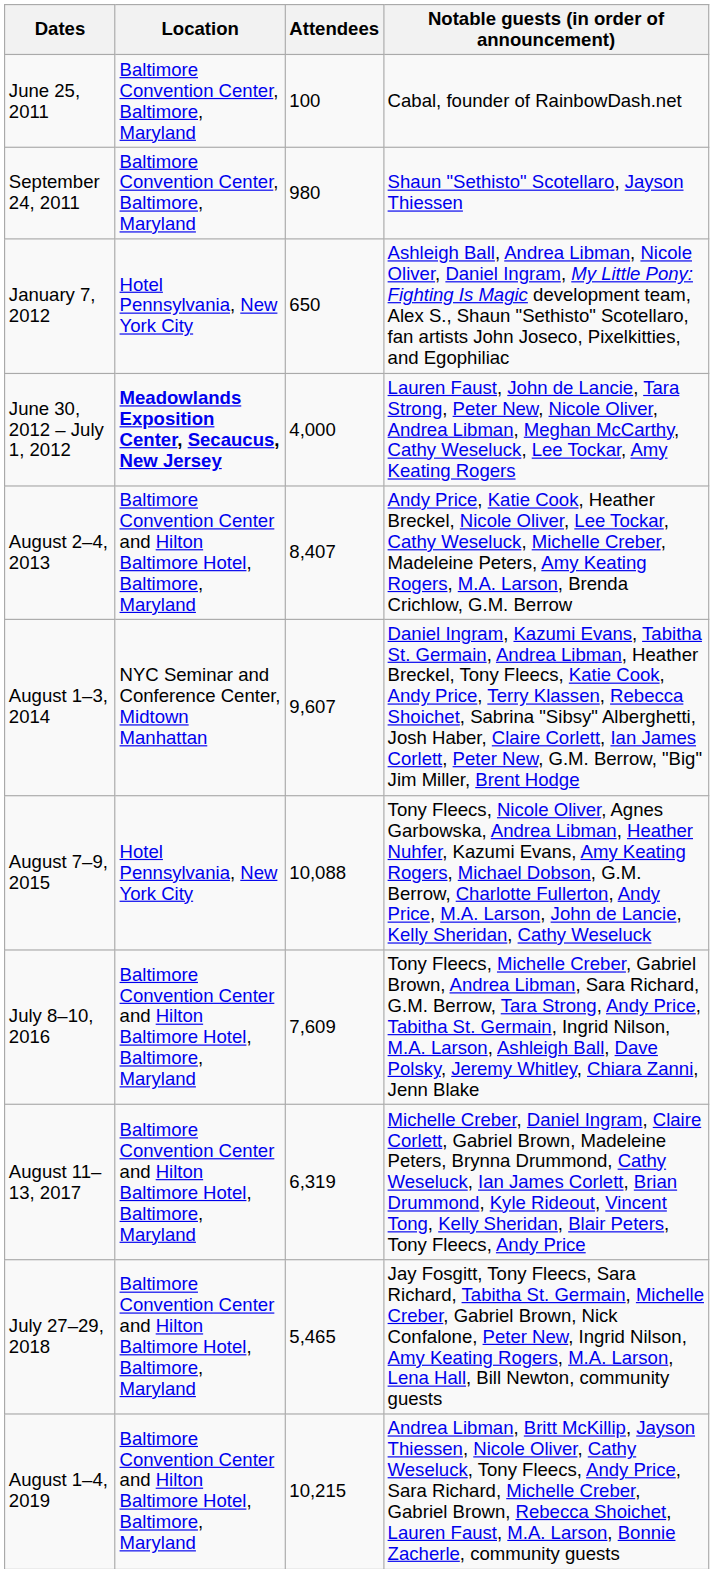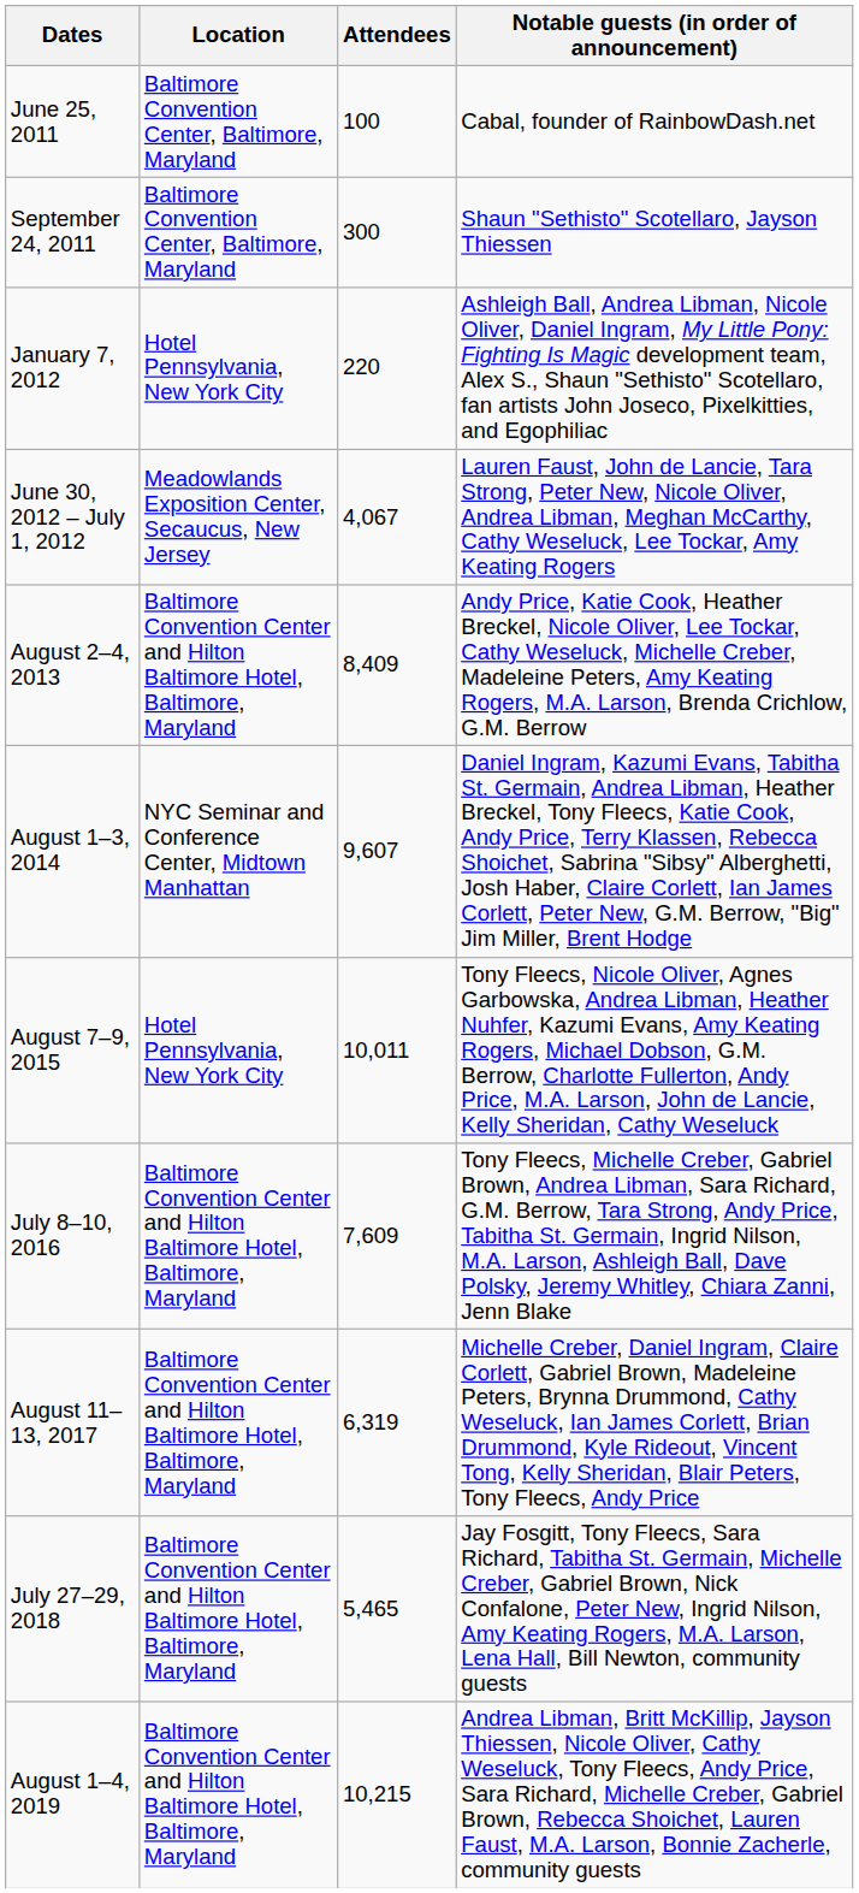 <table class="wikitable">
 <tr>
 <th>Dates</th>
 <th>Location</th>
 <th>Attendees</th>
 <th>Notable guests (in order of announcement)</th>
 </tr>
 <tr>
 <td>June 25, 2011</td>
 <td><a href='#'>Baltimore Convention Center</a>, <a href='#'>Baltimore</a>, <a href='#'>Maryland</a></td>
 <td>100</td>
 <td>Cabal, founder of RainbowDash.net</td>
 </tr>
 <tr>
 <td>September 24, 2011</td>
 <td><a href='#'>Baltimore Convention Center</a>, <a href='#'>Baltimore</a>, <a href='#'>Maryland</a></td>
-<td>980</td>
+<td>300</td>
 <td><a href='#'>Shaun "Sethisto" Scotellaro</a>, <a href='#'>Jayson Thiessen</a></td>
 </tr>
 <tr>
 <td>January 7, 2012</td>
 <td><a href='#'>Hotel Pennsylvania</a>, <a href='#'>New York City</a></td>
-<td>650</td>
+<td>220</td>
 <td><a href='#'>Ashleigh Ball</a>, <a href='#'>Andrea Libman</a>, <a href='#'>Nicole Oliver</a>, <a href='#'>Daniel Ingram</a>, <em><a href='#'>My Little Pony: Fighting Is Magic</a></em> development team, Alex S., Shaun "Sethisto" Scotellaro, fan artists John Joseco, Pixelkitties, and Egophiliac</td>
 </tr>
 <tr>
 <td>June 30, 2012 – July 1, 2012</td>
-<td><strong><a href='#'>Meadowlands Exposition Center</a>, <a href='#'>Secaucus</a>, <a href='#'>New Jersey</a></strong></td>
-<td>4,000</td>
+<td><a href='#'>Meadowlands Exposition Center</a>, <a href='#'>Secaucus</a>, <a href='#'>New Jersey</a></td>
+<td>4,067</td>
 <td><a href='#'>Lauren Faust</a>, <a href='#'>John de Lancie</a>, <a href='#'>Tara Strong</a>, <a href='#'>Peter New</a>, <a href='#'>Nicole Oliver</a>, <a href='#'>Andrea Libman</a>, <a href='#'>Meghan McCarthy</a>, <a href='#'>Cathy Weseluck</a>, <a href='#'>Lee Tockar</a>, <a href='#'>Amy Keating Rogers</a></td>
 </tr>
 <tr>
 <td>August 2–4, 2013</td>
 <td><a href='#'>Baltimore Convention Center</a> and <a href='#'>Hilton Baltimore Hotel</a>, <a href='#'>Baltimore</a>, <a href='#'>Maryland</a></td>
-<td>8,407</td>
+<td>8,409</td>
 <td><a href='#'>Andy Price</a>, <a href='#'>Katie Cook</a>, Heather Breckel, <a href='#'>Nicole Oliver</a>, <a href='#'>Lee Tockar</a>, <a href='#'>Cathy Weseluck</a>, <a href='#'>Michelle Creber</a>, Madeleine Peters, <a href='#'>Amy Keating Rogers</a>, <a href='#'>M.A. Larson</a>, Brenda Crichlow, G.M. Berrow</td>
 </tr>
 <tr>
 <td>August 1–3, 2014</td>
 <td>NYC Seminar and Conference Center, <a href='#'>Midtown Manhattan</a></td>
 <td>9,607</td>
 <td><a href='#'>Daniel Ingram</a>, <a href='#'>Kazumi Evans</a>, <a href='#'>Tabitha St. Germain</a>, <a href='#'>Andrea Libman</a>, Heather Breckel, Tony Fleecs, <a href='#'>Katie Cook</a>, <a href='#'>Andy Price</a>, <a href='#'>Terry Klassen</a>, <a href='#'>Rebecca Shoichet</a>, Sabrina "Sibsy" Alberghetti, Josh Haber, <a href='#'>Claire Corlett</a>, <a href='#'>Ian James Corlett</a>, <a href='#'>Peter New</a>, G.M. Berrow, "Big" Jim Miller, <a href='#'>Brent Hodge</a></td>
 </tr>
 <tr>
 <td>August 7–9, 2015</td>
 <td><a href='#'>Hotel Pennsylvania</a>, <a href='#'>New York City</a></td>
-<td>10,088</td>
+<td>10,011</td>
 <td>Tony Fleecs, <a href='#'>Nicole Oliver</a>, Agnes Garbowska, <a href='#'>Andrea Libman</a>, <a href='#'>Heather Nuhfer</a>, Kazumi Evans, <a href='#'>Amy Keating Rogers</a>, <a href='#'>Michael Dobson</a>, G.M. Berrow, <a href='#'>Charlotte Fullerton</a>, <a href='#'>Andy Price</a>, <a href='#'>M.A. Larson</a>, <a href='#'>John de Lancie</a>, <a href='#'>Kelly Sheridan</a>, <a href='#'>Cathy Weseluck</a></td>
 </tr>
 <tr>
 <td>July 8–10, 2016</td>
 <td><a href='#'>Baltimore Convention Center</a> and <a href='#'>Hilton Baltimore Hotel</a>, <a href='#'>Baltimore</a>, <a href='#'>Maryland</a></td>
 <td>7,609</td>
 <td>Tony Fleecs, <a href='#'>Michelle Creber</a>, Gabriel Brown, <a href='#'>Andrea Libman</a>, Sara Richard, G.M. Berrow, <a href='#'>Tara Strong</a>, <a href='#'>Andy Price</a>, <a href='#'>Tabitha St. Germain</a>, Ingrid Nilson, <a href='#'>M.A. Larson</a>, <a href='#'>Ashleigh Ball</a>, <a href='#'>Dave Polsky</a>, <a href='#'>Jeremy Whitley</a>, <a href='#'>Chiara Zanni</a>, Jenn Blake</td>
 </tr>
 <tr>
 <td>August 11–13, 2017</td>
 <td><a href='#'>Baltimore Convention Center</a> and <a href='#'>Hilton Baltimore Hotel</a>, <a href='#'>Baltimore</a>, <a href='#'>Maryland</a></td>
 <td>6,319</td>
 <td><a href='#'>Michelle Creber</a>, <a href='#'>Daniel Ingram</a>, <a href='#'>Claire Corlett</a>, Gabriel Brown, Madeleine Peters, Brynna Drummond, <a href='#'>Cathy Weseluck</a>, <a href='#'>Ian James Corlett</a>, <a href='#'>Brian Drummond</a>, <a href='#'>Kyle Rideout</a>, <a href='#'>Vincent Tong</a>, <a href='#'>Kelly Sheridan</a>, <a href='#'>Blair Peters</a>, Tony Fleecs, <a href='#'>Andy Price</a></td>
 </tr>
 <tr>
 <td>July 27–29, 2018</td>
 <td><a href='#'>Baltimore Convention Center</a> and <a href='#'>Hilton Baltimore Hotel</a>, <a href='#'>Baltimore</a>, <a href='#'>Maryland</a></td>
 <td>5,465</td>
 <td>Jay Fosgitt, Tony Fleecs, Sara Richard, <a href='#'>Tabitha St. Germain</a>, <a href='#'>Michelle Creber</a>, Gabriel Brown, Nick Confalone, <a href='#'>Peter New</a>, Ingrid Nilson, <a href='#'>Amy Keating Rogers</a>, <a href='#'>M.A. Larson</a>, <a href='#'>Lena Hall</a>, Bill Newton, community guests</td>
 </tr>
 <tr>
 <td>August 1–4, 2019</td>
 <td><a href='#'>Baltimore Convention Center</a> and <a href='#'>Hilton Baltimore Hotel</a>, <a href='#'>Baltimore</a>, <a href='#'>Maryland</a></td>
 <td>10,215</td>
 <td><a href='#'>Andrea Libman</a>, <a href='#'>Britt McKillip</a>, <a href='#'>Jayson Thiessen</a>, <a href='#'>Nicole Oliver</a>, <a href='#'>Cathy Weseluck</a>, Tony Fleecs, <a href='#'>Andy Price</a>, Sara Richard, <a href='#'>Michelle Creber</a>, Gabriel Brown, <a href='#'>Rebecca Shoichet</a>, <a href='#'>Lauren Faust</a>, <a href='#'>M.A. Larson</a>, <a href='#'>Bonnie Zacherle</a>, community guests</td>
 </tr>
 </table>
